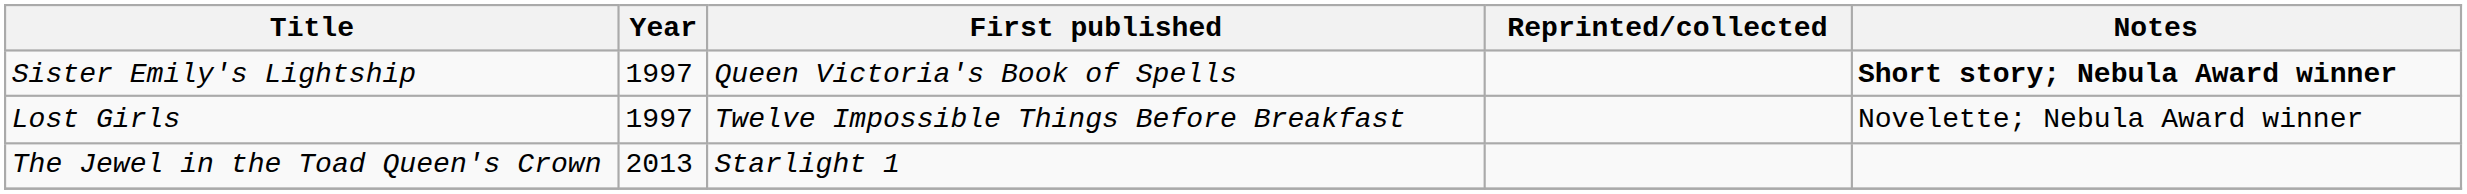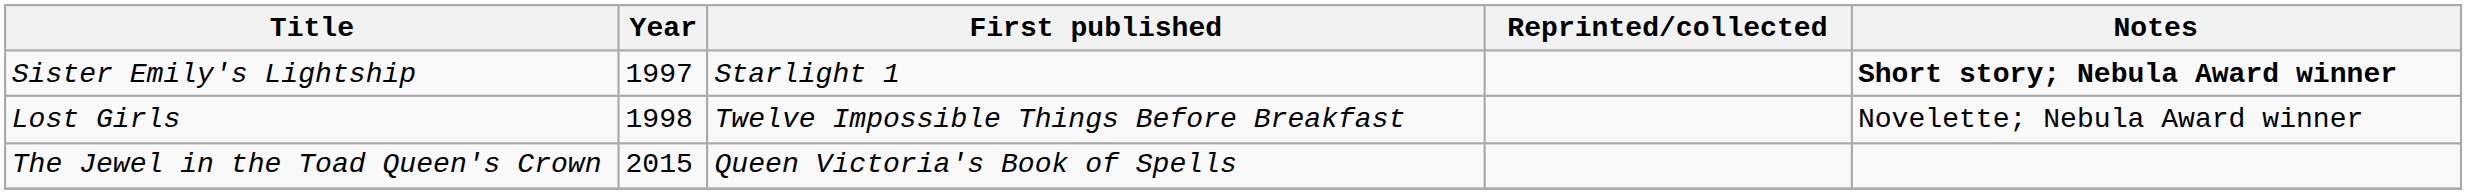 <table class='wikitable sortable' width='90%'>
 <tr>
 <th width=25%>Title</th>
 <th>Year</th>
 <th>First published</th>
 <th>Reprinted/collected</th>
 <th>Notes</th>
 </tr>
 <tr>
 <td><em>Sister Emily's Lightship</em></td>
 <td>1997</td>
-<td><em>Queen Victoria's Book of Spells</em></td>
+<td><em>Starlight 1</em></td>
 <td></td>
 <td><strong>Short story; Nebula Award winner</strong></td>
 </tr>
 <tr>
 <td><em>Lost Girls</em></td>
-<td>1997</td>
+<td>1998</td>
 <td><em>Twelve Impossible Things Before Breakfast</em></td>
 <td></td>
 <td>Novelette; Nebula Award winner</td>
 </tr>
 <tr>
 <td><em>The Jewel in the Toad Queen's Crown</em></td>
-<td>2013</td>
-<td><em>Starlight 1</em></td>
+<td>2015</td>
+<td><em>Queen Victoria's Book of Spells</em></td>
 <td></td>
 <td></td>
 </tr>
 <tr>
 </tr>
 </table>
